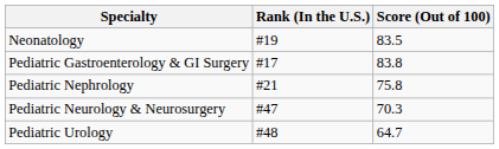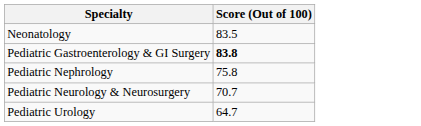 <table class="wikitable">
 <tr>
 <th>Specialty</th>
-<th>Rank (In the U.S.)</th>
 <th>Score (Out of 100)</th>
 </tr>
 <tr>
 <td>Neonatology</td>
-<td>#19</td>
 <td>83.5</td>
 </tr>
 <tr>
 <td>Pediatric Gastroenterology & GI Surgery</td>
-<td>#17</td>
-<td>83.8</td>
+<td><strong>83.8</strong></td>
 </tr>
 <tr>
 <td>Pediatric Nephrology</td>
-<td>#21</td>
 <td>75.8</td>
 </tr>
 <tr>
 <td>Pediatric Neurology & Neurosurgery</td>
-<td>#47</td>
-<td>70.3</td>
+<td>70.7</td>
 </tr>
 <tr>
 <td>Pediatric Urology</td>
-<td>#48</td>
 <td>64.7</td>
 </tr>
 </table>
